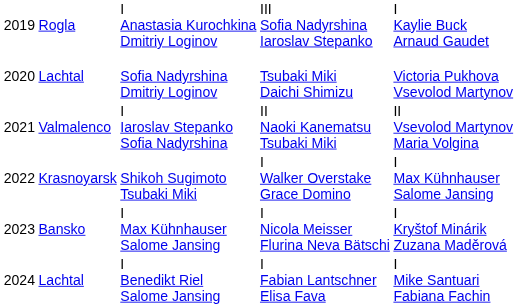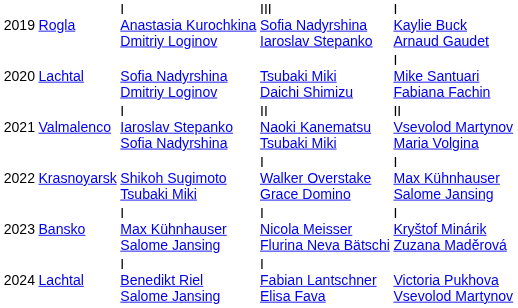 <table>
 <tr>
 <td>2019</td>
 <td> <a href='#'>Rogla</a></td>
 <td> I<br><a href='#'>Anastasia Kurochkina</a><br><a href='#'>Dmitriy Loginov</a></td>
 <td> III<br><a href='#'>Sofia Nadyrshina</a><br><a href='#'>Iaroslav Stepanko</a></td>
 <td> I<br><a href='#'>Kaylie Buck</a><br><a href='#'>Arnaud Gaudet</a></td>
 </tr>
 <tr>
 <td>2020</td>
 <td> <a href='#'>Lachtal</a></td>
 <td><br><a href='#'>Sofia Nadyrshina</a><br><a href='#'>Dmitriy Loginov</a></td>
 <td><br><a href='#'>Tsubaki Miki</a><br><a href='#'>Daichi Shimizu</a></td>
-<td><br><a href='#'>Victoria Pukhova</a><br><a href='#'>Vsevolod Martynov</a></td>
+<td> I<br><a href='#'>Mike Santuari</a><br><a href='#'>Fabiana Fachin</a></td>
 </tr>
 <tr>
 <td>2021</td>
 <td> <a href='#'>Valmalenco</a></td>
 <td> I<br><a href='#'>Iaroslav Stepanko</a><br><a href='#'>Sofia Nadyrshina</a></td>
 <td> II<br><a href='#'>Naoki Kanematsu</a><br><a href='#'>Tsubaki Miki</a></td>
 <td> II<br><a href='#'>Vsevolod Martynov</a><br><a href='#'>Maria Volgina</a></td>
 </tr>
 <tr>
 <td>2022</td>
 <td> <a href='#'>Krasnoyarsk</a></td>
 <td><br><a href='#'>Shikoh Sugimoto</a><br><a href='#'>Tsubaki Miki</a></td>
 <td> I<br><a href='#'>Walker Overstake</a><br><a href='#'>Grace Domino</a></td>
 <td> I<br><a href='#'>Max Kühnhauser</a><br><a href='#'>Salome Jansing</a></td>
 </tr>
 <tr>
 <td>2023</td>
 <td> <a href='#'>Bansko</a></td>
 <td> I<br><a href='#'>Max Kühnhauser</a><br><a href='#'>Salome Jansing</a></td>
 <td> I<br><a href='#'>Nicola Meisser</a><br><a href='#'>Flurina Neva Bätschi</a></td>
 <td> I<br><a href='#'>Kryštof Minárik</a><br><a href='#'>Zuzana Maděrová</a></td>
 </tr>
 <tr>
 <td>2024</td>
 <td> <a href='#'>Lachtal</a></td>
 <td> I<br><a href='#'>Benedikt Riel</a><br><a href='#'>Salome Jansing</a></td>
 <td> I<br><a href='#'>Fabian Lantschner</a><br><a href='#'>Elisa Fava</a></td>
-<td> I<br><a href='#'>Mike Santuari</a><br><a href='#'>Fabiana Fachin</a></td>
+<td><br><a href='#'>Victoria Pukhova</a><br><a href='#'>Vsevolod Martynov</a></td>
 </tr>
 </table>
